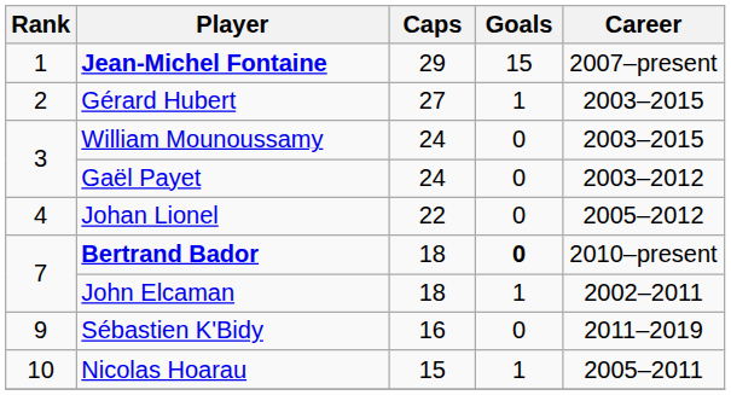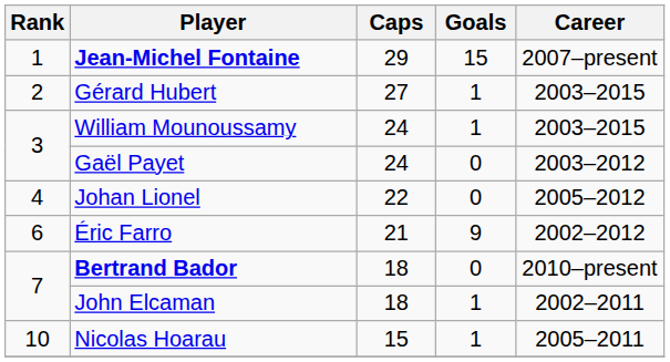 <table class="wikitable sortable" style="text-align:center;">
 <tr>
 <th width=30px>Rank</th>
 <th style="width:200px;">Player</th>
 <th width=50px>Caps</th>
 <th width=50px>Goals</th>
 <th style="width:100px;">Career</th>
 </tr>
 <tr>
 <td>1</td>
 <td align=left><strong><a href='#'>Jean-Michel Fontaine</a></strong></td>
 <td>29</td>
 <td>15</td>
 <td>2007–present</td>
 </tr>
 <tr>
 <td>2</td>
 <td align=left><a href='#'>Gérard Hubert</a></td>
 <td>27</td>
 <td>1</td>
 <td>2003–2015</td>
 </tr>
 <tr>
 <td rowspan=2>3</td>
 <td align=left><a href='#'>William Mounoussamy</a></td>
 <td>24</td>
-<td>0</td>
+<td>1</td>
 <td>2003–2015</td>
 </tr>
 <tr>
 <td align=left><a href='#'>Gaël Payet</a></td>
 <td>24</td>
 <td>0</td>
 <td>2003–2012</td>
 </tr>
 <tr>
 <td>4</td>
 <td align=left><a href='#'>Johan Lionel</a></td>
 <td>22</td>
 <td>0</td>
 <td>2005–2012</td>
 </tr>
 <tr>
+<td>6</td>
+<td align=left><a href='#'>Éric Farro</a></td>
+<td>21</td>
+<td>9</td>
+<td>2002–2012</td>
+</tr>
+<tr>
 <td rowspan=2>7</td>
 <td align=left><strong><a href='#'>Bertrand Bador</a></strong></td>
 <td>18</td>
-<td><strong>0</strong></td>
+<td>0</td>
 <td>2010–present</td>
 </tr>
 <tr>
 <td align=left><a href='#'>John Elcaman</a></td>
 <td>18</td>
 <td>1</td>
 <td>2002–2011</td>
-</tr>
-<tr>
-<td>9</td>
-<td align=left><a href='#'>Sébastien K'Bidy</a></td>
-<td>16</td>
-<td>0</td>
-<td>2011–2019</td>
 </tr>
 <tr>
 <td>10</td>
 <td align=left><a href='#'>Nicolas Hoarau</a></td>
 <td>15</td>
 <td>1</td>
 <td>2005–2011</td>
 </tr>
 <tr>
 </tr>
 </table>
